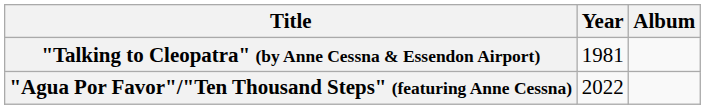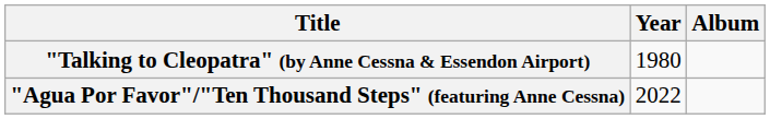 <table class="wikitable plainrowheaders" style="text-align:center;">
 <tr>
 <th>Title</th>
 <th>Year</th>
 <th>Album</th>
 </tr>
 <tr>
 <th scope="row">"Talking to Cleopatra" <small>(by Anne Cessna & Essendon Airport)</small></th>
-<td>1981</td>
+<td>1980</td>
 <td></td>
 </tr>
 <tr>
 <th scope="row">"Agua Por Favor"/"Ten Thousand Steps" <small>(featuring Anne Cessna)</small></th>
 <td>2022</td>
 <td></td>
 </tr>
 </table>
